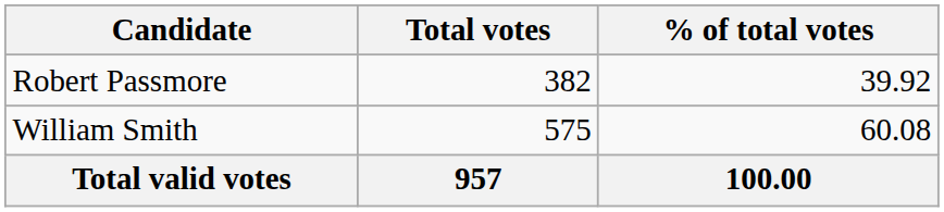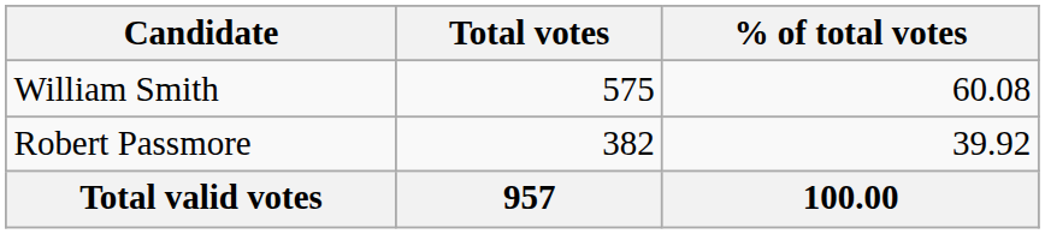 <table style="width:475px;" class="wikitable">
 <tr bgcolor="#EEEEEE">
 <th align="left">Candidate</th>
 <th align="right">Total votes</th>
 <th align="right">% of total votes</th>
 </tr>
 <tr>
+<td align="left">William Smith</td>
+<td align="right">575</td>
+<td align="right">60.08</td>
+</tr>
+<tr>
 <td align="left">Robert Passmore</td>
 <td align="right">382</td>
 <td align="right">39.92</td>
-</tr>
-<tr>
-<td align="left">William Smith</td>
-<td align="right">575</td>
-<td align="right">60.08</td>
 </tr>
 <tr bgcolor="#EEEEEE">
 <th align="left">Total valid votes</th>
 <th align="right"><strong>957</strong></th>
 <th align="right"><strong>100.00</strong></th>
 </tr>
 </table>
